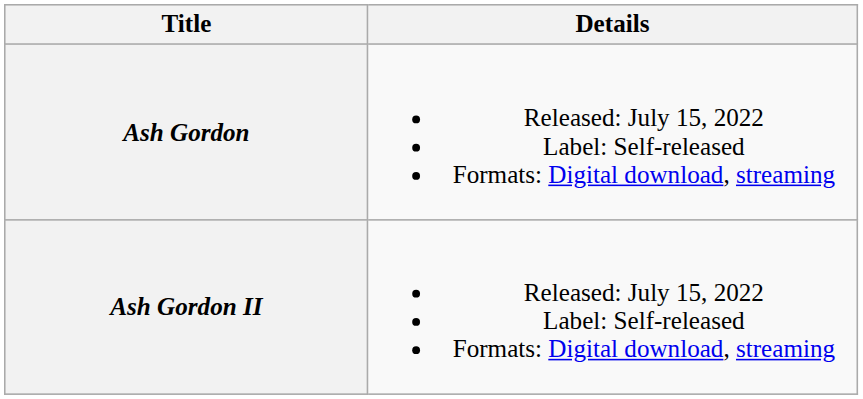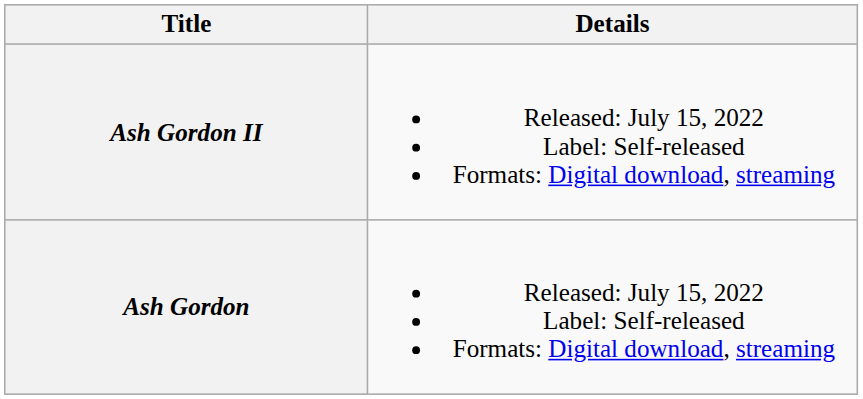 <table class="wikitable plainrowheaders" style="text-align:center;">
 <tr>
 <th style="width:14em;">Title</th>
 <th style="width:19em;">Details</th>
 </tr>
 <tr>
+<th scope="row"><em>Ash Gordon II</em></th>
+<td><br><ul><li>Released: July 15, 2022</li><li>Label: Self-released</li><li>Formats: <a href='#'>Digital download</a>, <a href='#'>streaming</a></li></ul></td>
+</tr>
+<tr>
 <th scope="row"><em>Ash Gordon</em></th>
 <td><br><ul><li>Released: July 15, 2022</li><li>Label: Self-released</li><li>Formats: <a href='#'>Digital download</a>, <a href='#'>streaming</a></li></ul></td>
 </tr>
-<tr>
-<th scope="row"><em>Ash Gordon II</em></th>
-<td><br><ul><li>Released: July 15, 2022</li><li>Label: Self-released</li><li>Formats: <a href='#'>Digital download</a>, <a href='#'>streaming</a></li></ul></td>
-</tr>
 </table>
